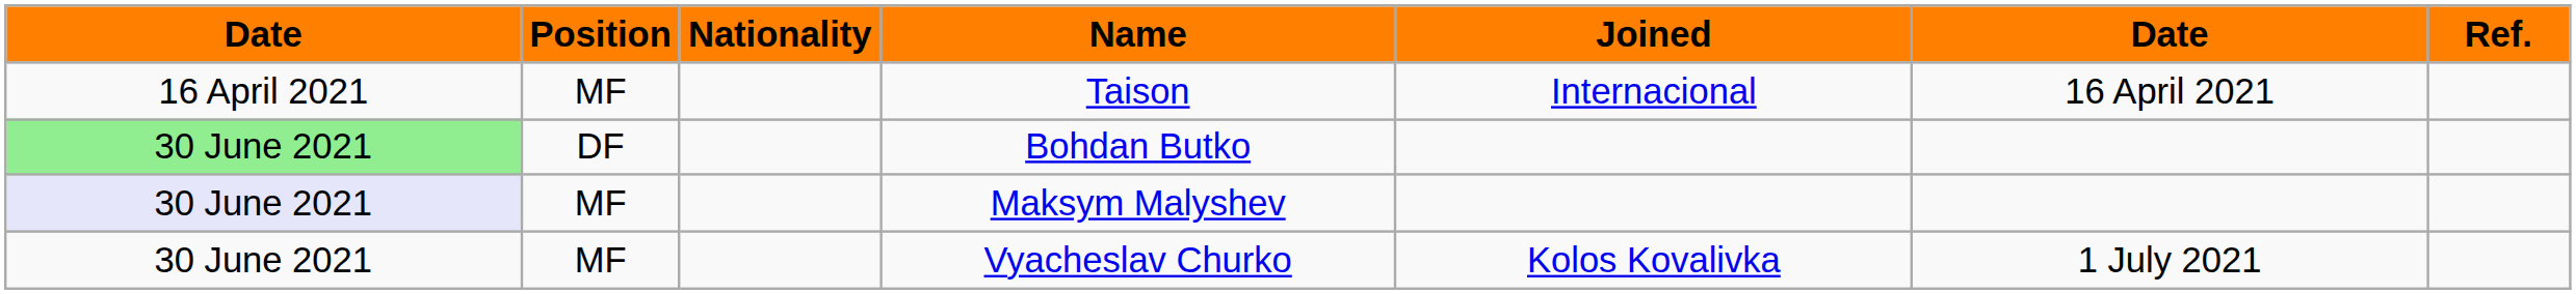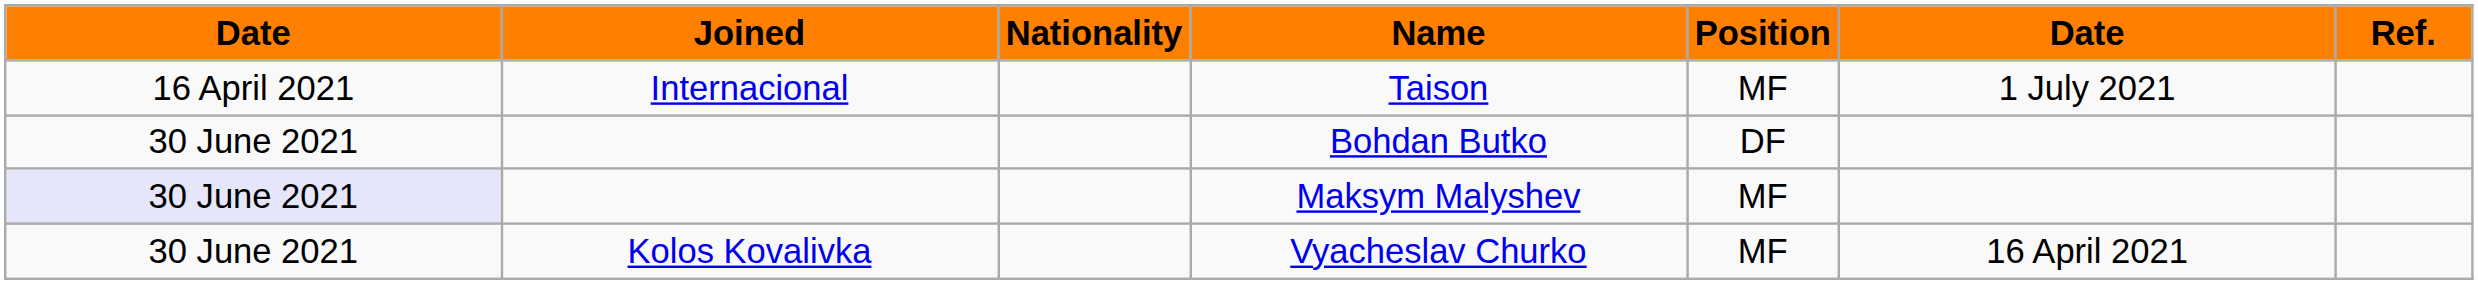 <table class="wikitable"  style="text-align:center; font-size:90%; ">
 <tr>
 <th style="background:#FF8000; color:black; width:200px;">Date</th>
-<th style="background:#FF8000; color:black; width:50px;">Position</th>
+<th style="background:#FF8000; color:black; width:200px;">Joined</th>
 <th style="background:#FF8000; color:black; width:50px;">Nationality</th>
 <th style="background:#FF8000; color:black; width:200px;">Name</th>
-<th style="background:#FF8000; color:black; width:200px;">Joined</th>
+<th style="background:#FF8000; color:black; width:50px;">Position</th>
 <th style="background:#FF8000; color:black; width:200px;">Date</th>
 <th style="background:#FF8000; color:black; width:50px;">Ref.</th>
 </tr>
 <tr>
 <td>16 April 2021</td>
-<td>MF</td>
+<td><a href='#'>Internacional</a></td>
 <td></td>
 <td><a href='#'>Taison</a></td>
-<td><a href='#'>Internacional</a></td>
-<td>16 April 2021</td>
+<td>MF</td>
+<td>1 July 2021</td>
 <td></td>
 </tr>
 <tr>
-<td style="background: lightgreen;">30 June 2021</td>
-<td>DF</td>
+<td>30 June 2021</td>
+<td></td>
 <td></td>
 <td><a href='#'>Bohdan Butko</a></td>
-<td></td>
+<td>DF</td>
 <td></td>
 <td></td>
 </tr>
 <tr>
 <td style="background: lavender;">30 June 2021</td>
-<td>MF</td>
+<td></td>
 <td></td>
 <td><a href='#'>Maksym Malyshev</a></td>
-<td></td>
+<td>MF</td>
 <td></td>
 <td></td>
 </tr>
 <tr>
 <td>30 June 2021</td>
-<td>MF</td>
+<td><a href='#'>Kolos Kovalivka</a></td>
 <td></td>
 <td><a href='#'>Vyacheslav Churko</a></td>
-<td><a href='#'>Kolos Kovalivka</a></td>
-<td>1 July 2021</td>
+<td>MF</td>
+<td>16 April 2021</td>
 <td></td>
 </tr>
 </table>
